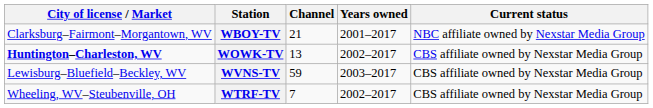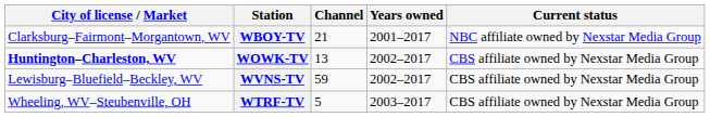 <table class="wikitable">
 <tr>
 <th scope="col"><a href='#'>City of license</a> / <a href='#'>Market</a></th>
 <th scope="col">Station</th>
 <th scope="col">Channel</th>
 <th scope="col">Years owned</th>
 <th scope="col">Current status</th>
 </tr>
 <tr>
 <td><a href='#'>Clarksburg</a>–<a href='#'>Fairmont</a>–<a href='#'>Morgantown, WV</a></td>
 <th scope="row"><a href='#'>WBOY-TV</a></th>
 <td>21</td>
 <td>2001–2017</td>
 <td><a href='#'>NBC</a> affiliate owned by <a href='#'>Nexstar Media Group</a></td>
 </tr>
 <tr>
 <td><strong><a href='#'>Huntington</a>–<a href='#'>Charleston, WV</a></strong></td>
 <th scope="row"><a href='#'>WOWK-TV</a></th>
 <td>13</td>
 <td>2002–2017</td>
 <td><a href='#'>CBS</a> affiliate owned by Nexstar Media Group</td>
 </tr>
 <tr>
 <td><a href='#'>Lewisburg</a>–<a href='#'>Bluefield</a>–<a href='#'>Beckley, WV</a></td>
 <th scope="row"><a href='#'>WVNS-TV</a></th>
 <td>59</td>
-<td>2003–2017</td>
+<td>2002–2017</td>
 <td>CBS affiliate owned by Nexstar Media Group</td>
 </tr>
 <tr>
 <td><a href='#'>Wheeling, WV</a>–<a href='#'>Steubenville, OH</a></td>
 <th scope="row"><a href='#'>WTRF-TV</a></th>
-<td>7</td>
-<td>2002–2017</td>
+<td>5</td>
+<td>2003–2017</td>
 <td>CBS affiliate owned by Nexstar Media Group</td>
 </tr>
 </table>
